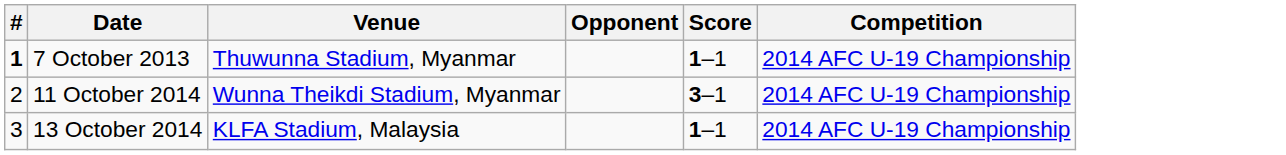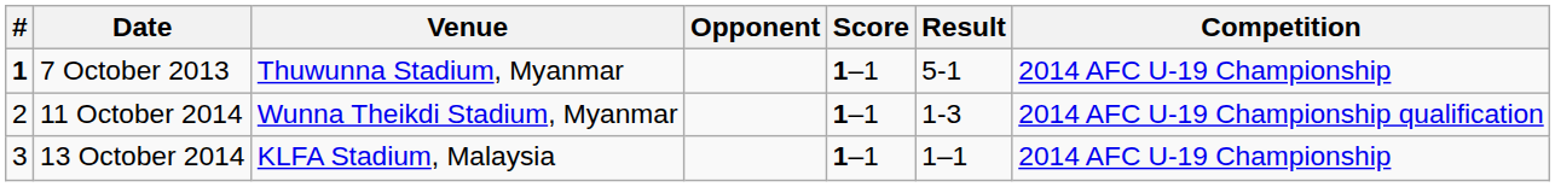 <table class="wikitable">
 <tr>
 <th>#</th>
 <th>Date</th>
 <th>Venue</th>
 <th>Opponent</th>
 <th>Score</th>
+<th>Result</th>
 <th>Competition</th>
 </tr>
 <tr>
 <td><strong>1</strong></td>
 <td>7 October 2013</td>
 <td><a href='#'>Thuwunna Stadium</a>, Myanmar</td>
 <td></td>
 <td><strong>1</strong>–1</td>
+<td>5-1</td>
 <td><a href='#'>2014 AFC U-19 Championship</a></td>
 </tr>
 <tr>
 <td>2</td>
 <td>11 October 2014</td>
 <td><a href='#'>Wunna Theikdi Stadium</a>, Myanmar</td>
 <td></td>
-<td><strong>3</strong>–1</td>
-<td><a href='#'>2014 AFC U-19 Championship</a></td>
+<td><strong>1</strong>–1</td>
+<td>1-3</td>
+<td><a href='#'>2014 AFC U-19 Championship qualification</a></td>
 </tr>
 <tr>
 <td>3</td>
 <td>13 October 2014</td>
 <td><a href='#'>KLFA Stadium</a>, Malaysia</td>
 <td></td>
 <td><strong>1</strong>–1</td>
+<td>1–1</td>
 <td><a href='#'>2014 AFC U-19 Championship</a></td>
 </tr>
 </table>
